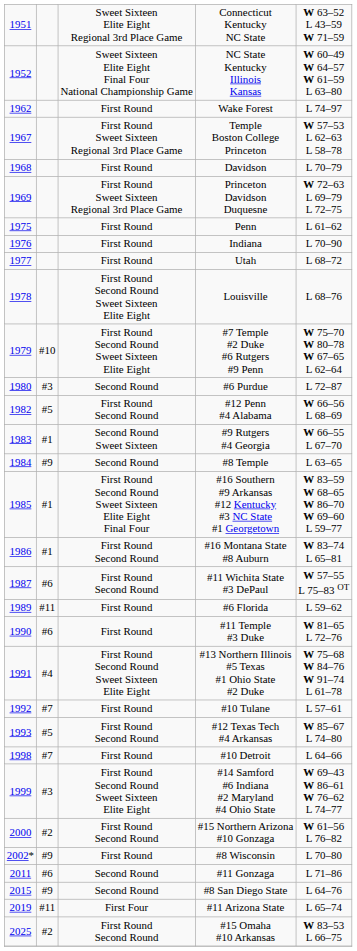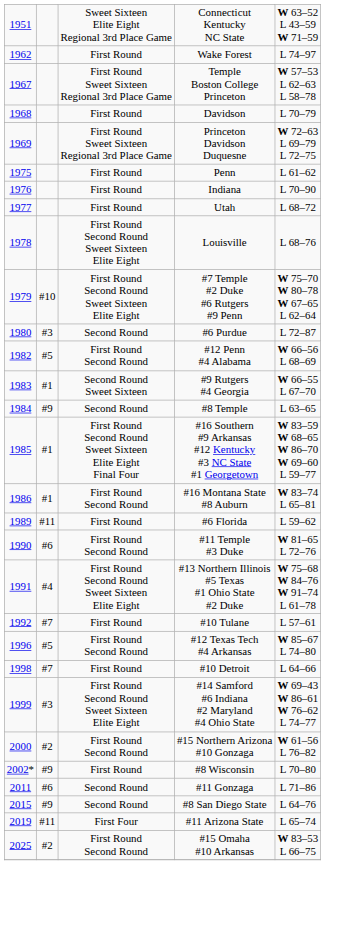 <table class="wikitable">
 <tr align="center">
 <td><a href='#'>1951</a></td>
 <td></td>
 <td>Sweet Sixteen<br>Elite Eight<br>Regional 3rd Place Game</td>
 <td>Connecticut<br>Kentucky<br>NC State</td>
 <td><strong>W</strong> 63–52<br>L 43–59<br><strong>W</strong> 71–59</td>
-</tr>
-<tr align="center">
-<td><a href='#'>1952</a></td>
-<td></td>
-<td>Sweet Sixteen<br>Elite Eight<br>Final Four<br>National Championship Game</td>
-<td>NC State<br>Kentucky<br><a href='#'>Illinois</a><br><a href='#'>Kansas</a></td>
-<td><strong>W</strong> 60–49<br><strong>W</strong> 64–57<br><strong>W</strong> 61–59<br>L 63–80</td>
 </tr>
 <tr align="center">
 <td><a href='#'>1962</a></td>
 <td></td>
 <td>First Round</td>
 <td>Wake Forest</td>
 <td>L 74–97</td>
 </tr>
 <tr align="center">
 <td><a href='#'>1967</a></td>
 <td></td>
 <td>First Round<br>Sweet Sixteen<br>Regional 3rd Place Game</td>
 <td>Temple<br>Boston College<br>Princeton</td>
 <td><strong>W</strong> 57–53<br>L 62–63<br>L 58–78</td>
 </tr>
 <tr align="center">
 <td><a href='#'>1968</a></td>
 <td></td>
 <td>First Round</td>
 <td>Davidson</td>
 <td>L 70–79</td>
 </tr>
 <tr align="center">
 <td><a href='#'>1969</a></td>
 <td></td>
 <td>First Round<br>Sweet Sixteen<br>Regional 3rd Place Game</td>
 <td>Princeton<br>Davidson<br>Duquesne</td>
 <td><strong>W</strong> 72–63<br>L 69–79<br>L 72–75</td>
 </tr>
 <tr align="center">
 <td><a href='#'>1975</a></td>
 <td></td>
 <td>First Round</td>
 <td>Penn</td>
 <td>L 61–62</td>
 </tr>
 <tr align="center">
 <td><a href='#'>1976</a></td>
 <td></td>
 <td>First Round</td>
 <td>Indiana</td>
 <td>L 70–90</td>
 </tr>
 <tr align="center">
 <td><a href='#'>1977</a></td>
 <td></td>
 <td>First Round</td>
 <td>Utah</td>
 <td>L 68–72</td>
 </tr>
 <tr align="center">
 <td><a href='#'>1978</a></td>
 <td></td>
 <td>First Round<br>Second Round<br>Sweet Sixteen<br>Elite Eight</td>
 <td>Louisville</td>
 <td>L 68–76</td>
 </tr>
 <tr align="center">
 <td><a href='#'>1979</a></td>
 <td>#10</td>
 <td>First Round<br>Second Round<br>Sweet Sixteen<br>Elite Eight</td>
 <td>#7 Temple<br>#2 Duke<br>#6 Rutgers<br>#9 Penn</td>
 <td><strong>W</strong> 75–70<br><strong>W</strong> 80–78<br><strong>W</strong> 67–65<br>L 62–64</td>
 </tr>
 <tr align="center">
 <td><a href='#'>1980</a></td>
 <td>#3</td>
 <td>Second Round</td>
 <td>#6 Purdue</td>
 <td>L 72–87</td>
 </tr>
 <tr align="center">
 <td><a href='#'>1982</a></td>
 <td>#5</td>
 <td>First Round<br>Second Round</td>
 <td>#12 Penn<br>#4 Alabama</td>
 <td><strong>W</strong> 66–56<br>L 68–69</td>
 </tr>
 <tr align="center">
 <td><a href='#'>1983</a></td>
 <td>#1</td>
 <td>Second Round<br>Sweet Sixteen</td>
 <td>#9 Rutgers<br>#4 Georgia</td>
 <td><strong>W</strong> 66–55<br>L 67–70</td>
 </tr>
 <tr align="center">
 <td><a href='#'>1984</a></td>
 <td>#9</td>
 <td>Second Round</td>
 <td>#8 Temple</td>
 <td>L 63–65</td>
 </tr>
 <tr align="center">
 <td><a href='#'>1985</a></td>
 <td>#1</td>
 <td>First Round<br>Second Round<br>Sweet Sixteen<br>Elite Eight<br>Final Four</td>
 <td>#16 Southern<br>#9 Arkansas<br>#12 <a href='#'>Kentucky</a><br>#3 <a href='#'>NC State</a><br>#1 <a href='#'>Georgetown</a></td>
 <td><strong>W</strong> 83–59<br><strong>W</strong> 68–65<br><strong>W</strong> 86–70<br><strong>W</strong> 69–60<br>L 59–77</td>
 </tr>
 <tr align="center">
 <td><a href='#'>1986</a></td>
 <td>#1</td>
 <td>First Round<br>Second Round</td>
 <td>#16 Montana State<br>#8 Auburn</td>
 <td><strong>W</strong> 83–74<br>L 65–81</td>
 </tr>
 <tr align="center">
-<td><a href='#'>1987</a></td>
-<td>#6</td>
-<td>First Round<br>Second Round</td>
-<td>#11 Wichita State<br>#3 DePaul</td>
-<td><strong>W</strong> 57–55<br>L 75–83 <sup>OT</sup></td>
-</tr>
-<tr align="center">
 <td><a href='#'>1989</a></td>
 <td>#11</td>
 <td>First Round</td>
 <td>#6 Florida</td>
 <td>L 59–62</td>
 </tr>
 <tr align="center">
 <td><a href='#'>1990</a></td>
 <td>#6</td>
-<td>First Round</td>
+<td>First Round<br>Second Round</td>
 <td>#11 Temple<br>#3 Duke</td>
 <td><strong>W</strong> 81–65<br>L 72–76</td>
 </tr>
 <tr align="center">
 <td><a href='#'>1991</a></td>
 <td>#4</td>
 <td>First Round<br>Second Round<br>Sweet Sixteen<br>Elite Eight</td>
 <td>#13 Northern Illinois<br>#5 Texas<br>#1 Ohio State<br>#2 Duke</td>
 <td><strong>W</strong> 75–68<br><strong>W</strong> 84–76<br><strong>W</strong> 91–74<br>L 61–78</td>
 </tr>
 <tr align="center">
 <td><a href='#'>1992</a></td>
 <td>#7</td>
 <td>First Round</td>
 <td>#10 Tulane</td>
 <td>L 57–61</td>
 </tr>
 <tr align="center">
-<td><a href='#'>1993</a></td>
+<td><a href='#'>1996</a></td>
 <td>#5</td>
 <td>First Round<br>Second Round</td>
 <td>#12 Texas Tech<br>#4 Arkansas</td>
 <td><strong>W</strong> 85–67<br>L 74–80</td>
 </tr>
 <tr align="center">
 <td><a href='#'>1998</a></td>
 <td>#7</td>
 <td>First Round</td>
 <td>#10 Detroit</td>
 <td>L 64–66</td>
 </tr>
 <tr align="center">
 <td><a href='#'>1999</a></td>
 <td>#3</td>
 <td>First Round<br>Second Round<br>Sweet Sixteen<br>Elite Eight</td>
 <td>#14 Samford<br>#6 Indiana<br>#2 Maryland<br>#4 Ohio State</td>
 <td><strong>W</strong> 69–43<br><strong>W</strong> 86–61<br><strong>W</strong> 76–62<br>L 74–77</td>
 </tr>
 <tr align="center">
 <td><a href='#'>2000</a></td>
 <td>#2</td>
 <td>First Round<br>Second Round</td>
 <td>#15 Northern Arizona<br>#10 Gonzaga</td>
 <td><strong>W</strong> 61–56<br>L 76–82</td>
 </tr>
 <tr align="center">
 <td><a href='#'>2002</a>*</td>
 <td>#9</td>
 <td>First Round</td>
 <td>#8 Wisconsin</td>
 <td>L 70–80</td>
 </tr>
 <tr align="center">
 <td><a href='#'>2011</a></td>
 <td>#6</td>
 <td>Second Round</td>
 <td>#11 Gonzaga</td>
 <td>L 71–86</td>
 </tr>
 <tr align="center">
 <td><a href='#'>2015</a></td>
 <td>#9</td>
 <td>Second Round</td>
 <td>#8 San Diego State</td>
 <td>L 64–76</td>
 </tr>
 <tr align="center">
 <td><a href='#'>2019</a></td>
 <td>#11</td>
 <td>First Four</td>
 <td>#11 Arizona State</td>
 <td>L 65–74</td>
 </tr>
 <tr align="center">
 <td><a href='#'>2025</a></td>
 <td>#2</td>
 <td>First Round<br>Second Round</td>
 <td>#15 Omaha<br>#10 Arkansas</td>
 <td><strong>W</strong> 83–53<br>L 66–75</td>
 </tr>
 <tr align="center">
 </tr>
 </table>
